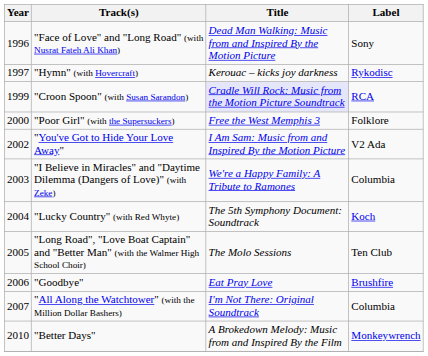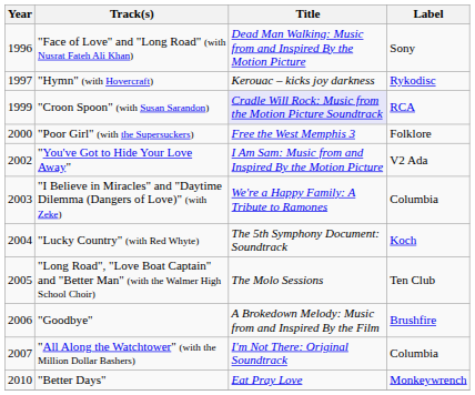 <table class="wikitable">
 <tr>
 <th><strong>Year</strong></th>
 <th><strong>Track(s)</strong></th>
 <th><strong>Title</strong></th>
 <th><strong>Label</strong></th>
 </tr>
 <tr>
 <td>1996</td>
 <td>"Face of Love" and "Long Road" <small>(with <a href='#'>Nusrat Fateh Ali Khan</a>)</small></td>
 <td><em><a href='#'>Dead Man Walking: Music from and Inspired By the Motion Picture</a></em></td>
 <td>Sony</td>
 </tr>
 <tr>
 <td>1997</td>
 <td>"Hymn" <small>(with <a href='#'>Hovercraft</a>)</small></td>
 <td><em>Kerouac – kicks joy darkness</em></td>
 <td><a href='#'>Rykodisc</a></td>
 </tr>
 <tr>
 <td>1999</td>
 <td>"Croon Spoon" <small>(with <a href='#'>Susan Sarandon</a>)</small></td>
 <td style="background: lavender;"><em><a href='#'>Cradle Will Rock: Music from the Motion Picture Soundtrack</a></em></td>
 <td><a href='#'>RCA</a></td>
 </tr>
 <tr>
 <td>2000</td>
 <td>"Poor Girl" <small>(with <a href='#'>the Supersuckers</a>)</small></td>
 <td><em><a href='#'>Free the West Memphis 3</a></em></td>
 <td>Folklore</td>
 </tr>
 <tr>
 <td>2002</td>
 <td>"<a href='#'>You've Got to Hide Your Love Away</a>"</td>
 <td><em><a href='#'>I Am Sam: Music from and Inspired By the Motion Picture</a></em></td>
 <td>V2 Ada</td>
 </tr>
 <tr>
 <td>2003</td>
 <td>"I Believe in Miracles" and "Daytime Dilemma (Dangers of Love)" <small>(with <a href='#'>Zeke</a>)</small></td>
 <td><em><a href='#'>We're a Happy Family: A Tribute to Ramones</a></em></td>
 <td>Columbia</td>
 </tr>
 <tr>
 <td>2004</td>
 <td>"Lucky Country" <small>(with Red Whyte)</small></td>
 <td><em>The 5th Symphony Document: Soundtrack</em></td>
 <td><a href='#'>Koch</a></td>
 </tr>
 <tr>
 <td rowspan="1">2005</td>
 <td>"Long Road", "Love Boat Captain" and "Better Man" <small>(with the Walmer High School Choir)</small></td>
 <td><em>The Molo Sessions</em></td>
 <td>Ten Club</td>
 </tr>
 <tr>
 <td>2006</td>
 <td>"Goodbye"</td>
-<td><em><a href='#'>Eat Pray Love</a></em></td>
+<td><em>A Brokedown Melody: Music from and Inspired By the Film</em></td>
 <td><a href='#'>Brushfire</a></td>
 </tr>
 <tr>
 <td>2007</td>
 <td>"<a href='#'>All Along the Watchtower</a>" <small>(with the Million Dollar Bashers)</small></td>
 <td><em><a href='#'>I'm Not There: Original Soundtrack</a></em></td>
 <td>Columbia</td>
 </tr>
 <tr>
 <td>2010</td>
 <td>"Better Days"</td>
-<td><em>A Brokedown Melody: Music from and Inspired By the Film</em></td>
+<td><em><a href='#'>Eat Pray Love</a></em></td>
 <td><a href='#'>Monkeywrench</a></td>
 </tr>
 <tr>
 </tr>
 </table>
